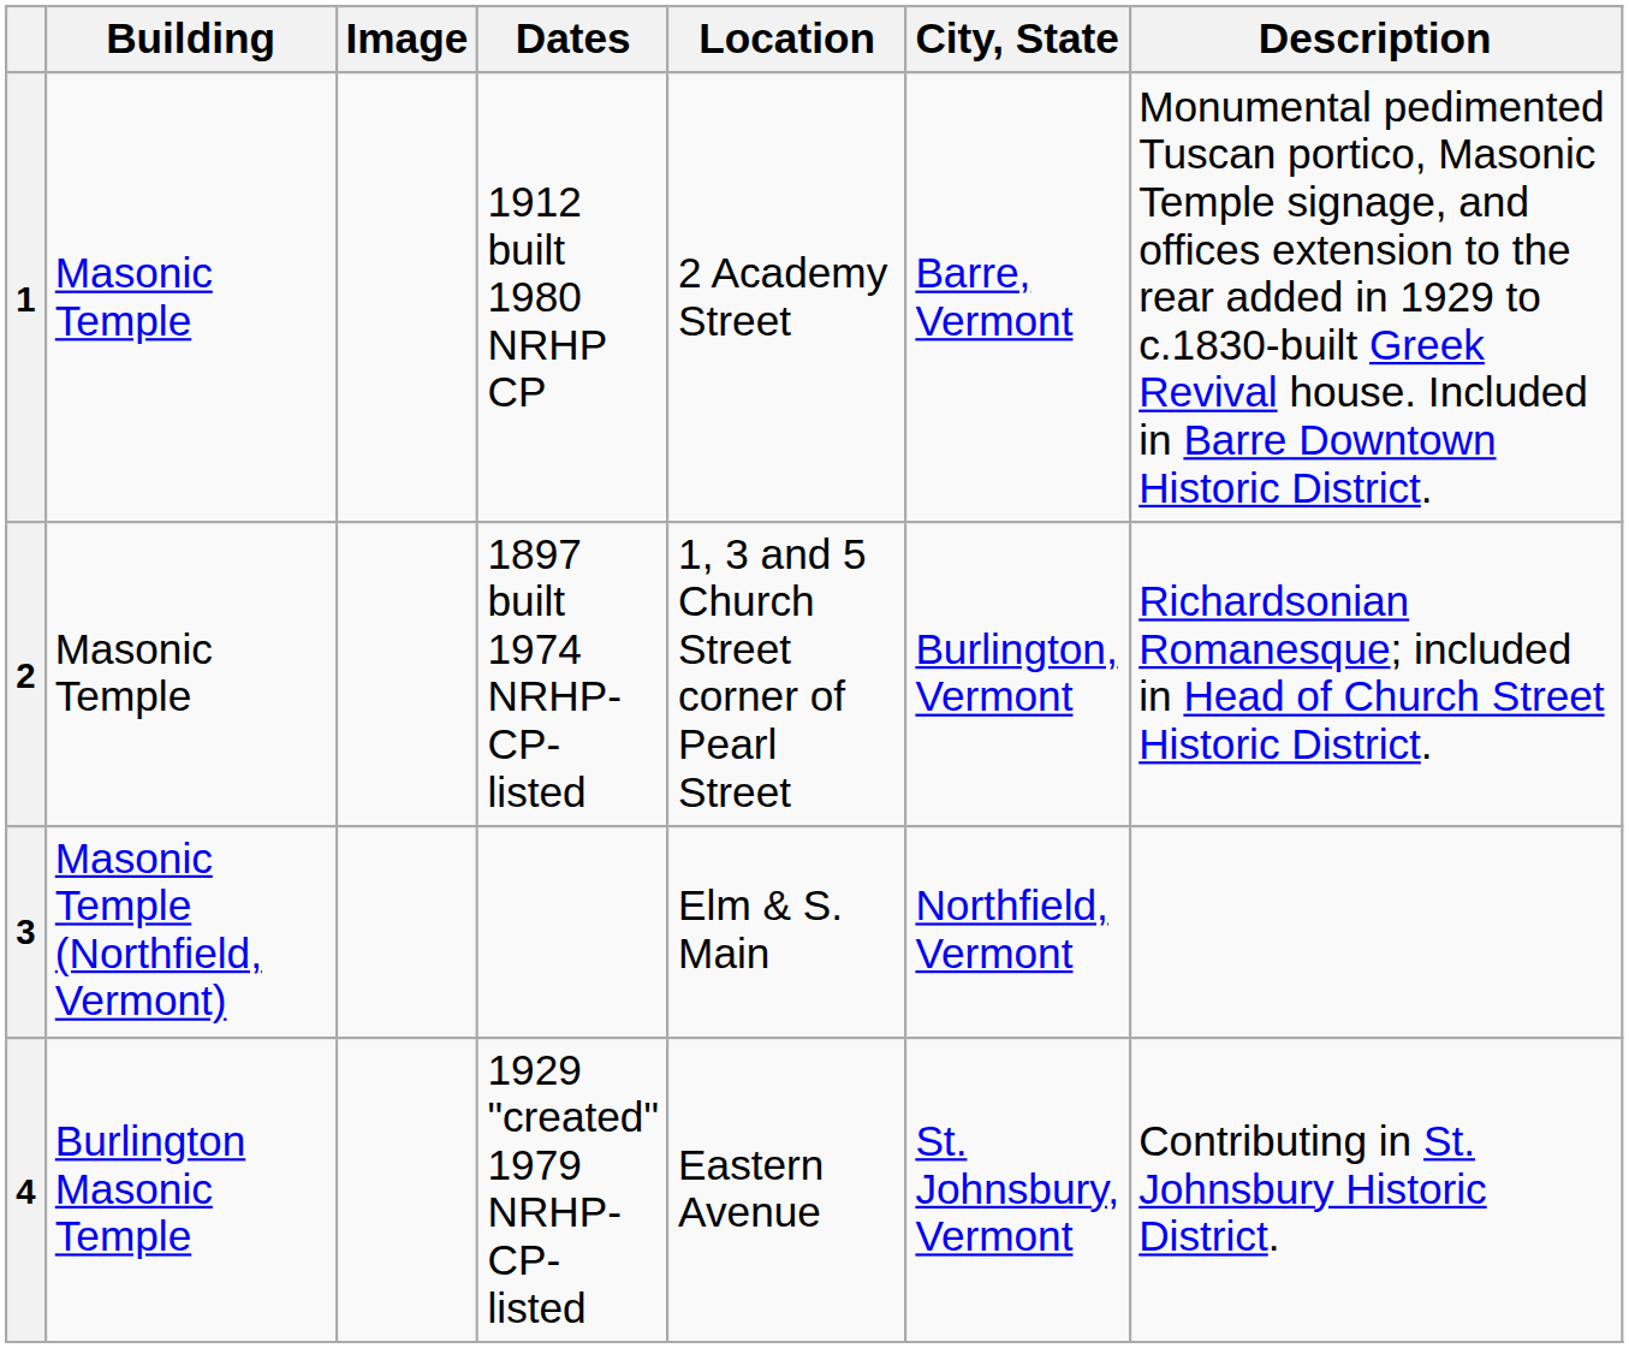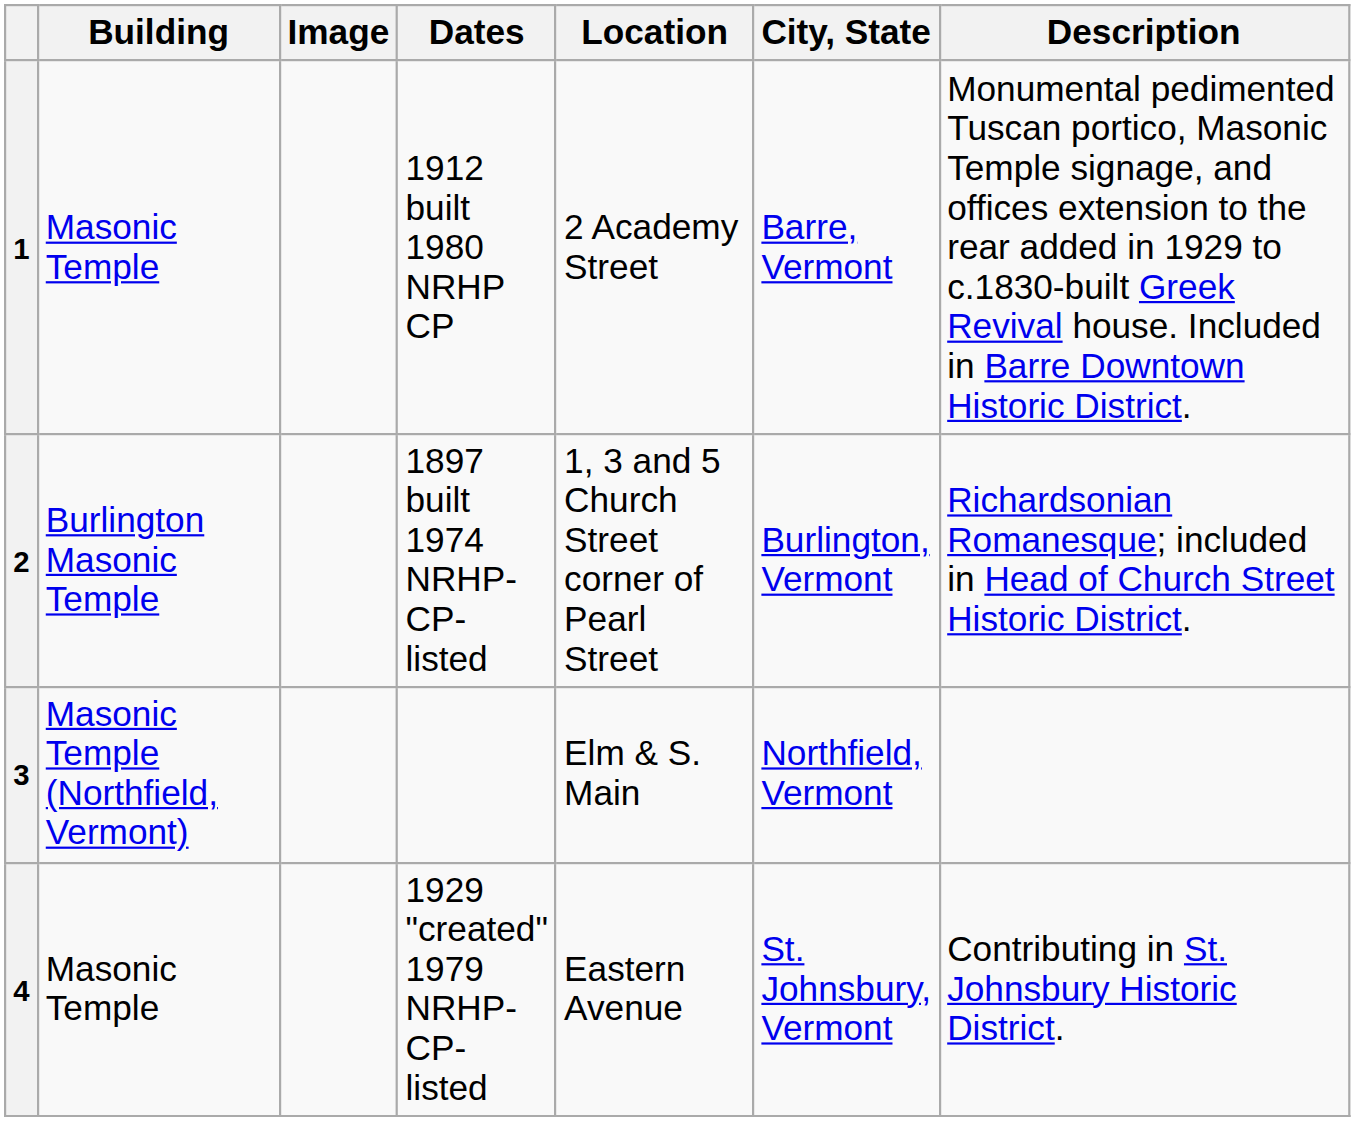 <table class="wikitable sortable" style="width:98%">
 <tr>
 <th></th>
 <th width = 18%><strong>Building</strong></th>
 <th width = 8% class="unsortable"><strong>Image</strong></th>
 <th width = 10%><strong>Dates</strong></th>
 <th><strong>Location</strong></th>
 <th width = 8%><strong>City, State</strong></th>
 <th class="unsortable"><strong>Description</strong></th>
 </tr>
 <tr ->
 <th><small>1</small></th>
 <td><a href='#'>Masonic Temple</a></td>
 <td></td>
 <td>1912 built<br>1980 NRHP CP</td>
 <td>2 Academy Street</td>
 <td><a href='#'>Barre, Vermont</a></td>
 <td>Monumental pedimented Tuscan portico, Masonic Temple signage, and offices extension to the rear added in 1929 to c.1830-built <a href='#'>Greek Revival</a> house. Included in <a href='#'>Barre Downtown Historic District</a>.</td>
 </tr>
 <tr ->
 <th><small>2</small></th>
-<td>Masonic Temple</td>
+<td><a href='#'>Burlington Masonic Temple</a></td>
 <td></td>
 <td>1897 built<br>1974 NRHP-CP-listed</td>
 <td>1, 3 and 5 Church Street corner of Pearl Street</td>
 <td><a href='#'>Burlington, Vermont</a></td>
 <td><a href='#'>Richardsonian Romanesque</a>; included in <a href='#'>Head of Church Street Historic District</a>.</td>
 </tr>
 <tr ->
 <th><small>3</small></th>
 <td><a href='#'>Masonic Temple (Northfield, Vermont)</a></td>
 <td></td>
 <td></td>
 <td>Elm & S. Main</td>
 <td><a href='#'>Northfield, Vermont</a></td>
 <td></td>
 </tr>
 <tr ->
 <th><small>4</small></th>
-<td><a href='#'>Burlington Masonic Temple</a></td>
+<td>Masonic Temple</td>
 <td></td>
 <td>1929 "created"<br>1979 NRHP-CP-listed</td>
 <td>Eastern Avenue</td>
 <td><a href='#'>St. Johnsbury, Vermont</a></td>
 <td>Contributing in <a href='#'>St. Johnsbury Historic District</a>.</td>
 </tr>
 <tr ->
 </tr>
 </table>
